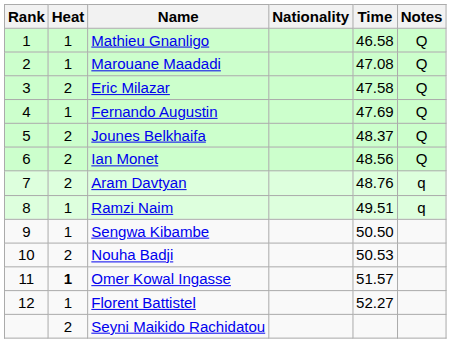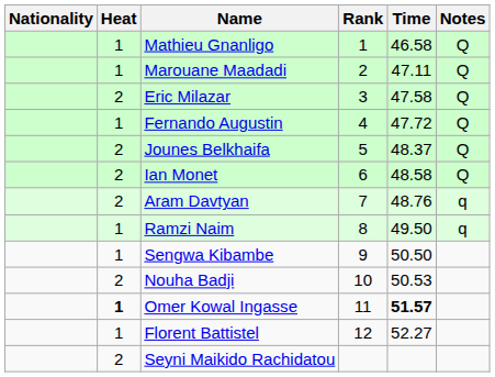 <table class="wikitable sortable" style="text-align:center; font-size:95%">
 <tr>
-<th>Rank</th>
+<th>Nationality</th>
 <th>Heat</th>
 <th>Name</th>
-<th>Nationality</th>
+<th>Rank</th>
 <th>Time</th>
 <th>Notes</th>
 </tr>
 <tr bgcolor=ccffcc>
-<td>1</td>
+<td align=left></td>
 <td>1</td>
 <td align=left><a href='#'>Mathieu Gnanligo</a></td>
-<td align=left></td>
+<td>1</td>
 <td>46.58</td>
 <td>Q</td>
 </tr>
 <tr bgcolor=ccffcc>
-<td>2</td>
+<td align=left></td>
 <td>1</td>
 <td align=left><a href='#'>Marouane Maadadi</a></td>
-<td align=left></td>
-<td>47.08</td>
+<td>2</td>
+<td>47.11</td>
 <td>Q</td>
 </tr>
 <tr bgcolor=ccffcc>
-<td>3</td>
+<td align=left></td>
 <td>2</td>
 <td align=left><a href='#'>Eric Milazar</a></td>
-<td align=left></td>
+<td>3</td>
 <td>47.58</td>
 <td>Q</td>
 </tr>
 <tr bgcolor=ccffcc>
-<td>4</td>
+<td align=left></td>
 <td>1</td>
 <td align=left><a href='#'>Fernando Augustin</a></td>
-<td align=left></td>
-<td>47.69</td>
+<td>4</td>
+<td>47.72</td>
 <td>Q</td>
 </tr>
 <tr bgcolor=ccffcc>
-<td>5</td>
+<td align=left></td>
 <td>2</td>
 <td align=left><a href='#'>Jounes Belkhaifa</a></td>
-<td align=left></td>
+<td>5</td>
 <td>48.37</td>
 <td>Q</td>
 </tr>
 <tr bgcolor=ccffcc>
-<td>6</td>
+<td align=left></td>
 <td>2</td>
 <td align=left><a href='#'>Ian Monet</a></td>
-<td align=left></td>
-<td>48.56</td>
+<td>6</td>
+<td>48.58</td>
 <td>Q</td>
 </tr>
 <tr bgcolor=ddffdd>
-<td>7</td>
+<td align=left></td>
 <td>2</td>
 <td align=left><a href='#'>Aram Davtyan</a></td>
-<td align=left></td>
+<td>7</td>
 <td>48.76</td>
 <td>q</td>
 </tr>
 <tr bgcolor=ddffdd>
-<td>8</td>
+<td align=left></td>
 <td>1</td>
 <td align=left><a href='#'>Ramzi Naim</a></td>
-<td align=left></td>
-<td>49.51</td>
+<td>8</td>
+<td>49.50</td>
 <td>q</td>
 </tr>
 <tr>
-<td>9</td>
+<td align=left></td>
 <td>1</td>
 <td align=left><a href='#'>Sengwa Kibambe</a></td>
-<td align=left></td>
+<td>9</td>
 <td>50.50</td>
 <td></td>
 </tr>
 <tr>
-<td>10</td>
+<td align=left></td>
 <td>2</td>
 <td align=left><a href='#'>Nouha Badji</a></td>
-<td align=left></td>
+<td>10</td>
 <td>50.53</td>
 <td></td>
 </tr>
 <tr>
-<td>11</td>
+<td align=left></td>
 <td><strong>1</strong></td>
 <td align=left><a href='#'>Omer Kowal Ingasse</a></td>
-<td align=left></td>
-<td>51.57</td>
+<td>11</td>
+<td><strong>51.57</strong></td>
 <td></td>
 </tr>
 <tr>
-<td>12</td>
+<td align=left></td>
 <td>1</td>
 <td align=left><a href='#'>Florent Battistel</a></td>
-<td align=left></td>
+<td>12</td>
 <td>52.27</td>
 <td></td>
 </tr>
 <tr>
-<td></td>
+<td align=left></td>
 <td>2</td>
 <td align=left><a href='#'>Seyni Maikido Rachidatou</a></td>
-<td align=left></td>
+<td></td>
 <td></td>
 <td></td>
 </tr>
 </table>
